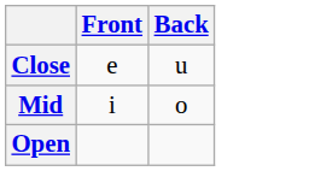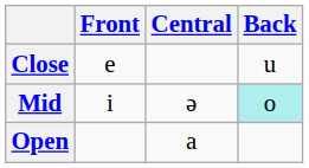 <table class="wikitable" style="text-align:center">
 <tr>
 <th></th>
 <th><a href='#'>Front</a></th>
+<th><a href='#'>Central</a></th>
 <th><a href='#'>Back</a></th>
 </tr>
 <tr align="center">
 <th><a href='#'>Close</a></th>
 <td>e</td>
+<td></td>
 <td>u</td>
 </tr>
 <tr>
 <th><a href='#'>Mid</a></th>
 <td>i</td>
-<td>o</td>
+<td>ə</td>
+<td style="background: paleturquoise;">o</td>
 </tr>
 <tr align="center">
 <th><a href='#'>Open</a></th>
 <td></td>
+<td>a</td>
 <td></td>
 </tr>
 </table>
